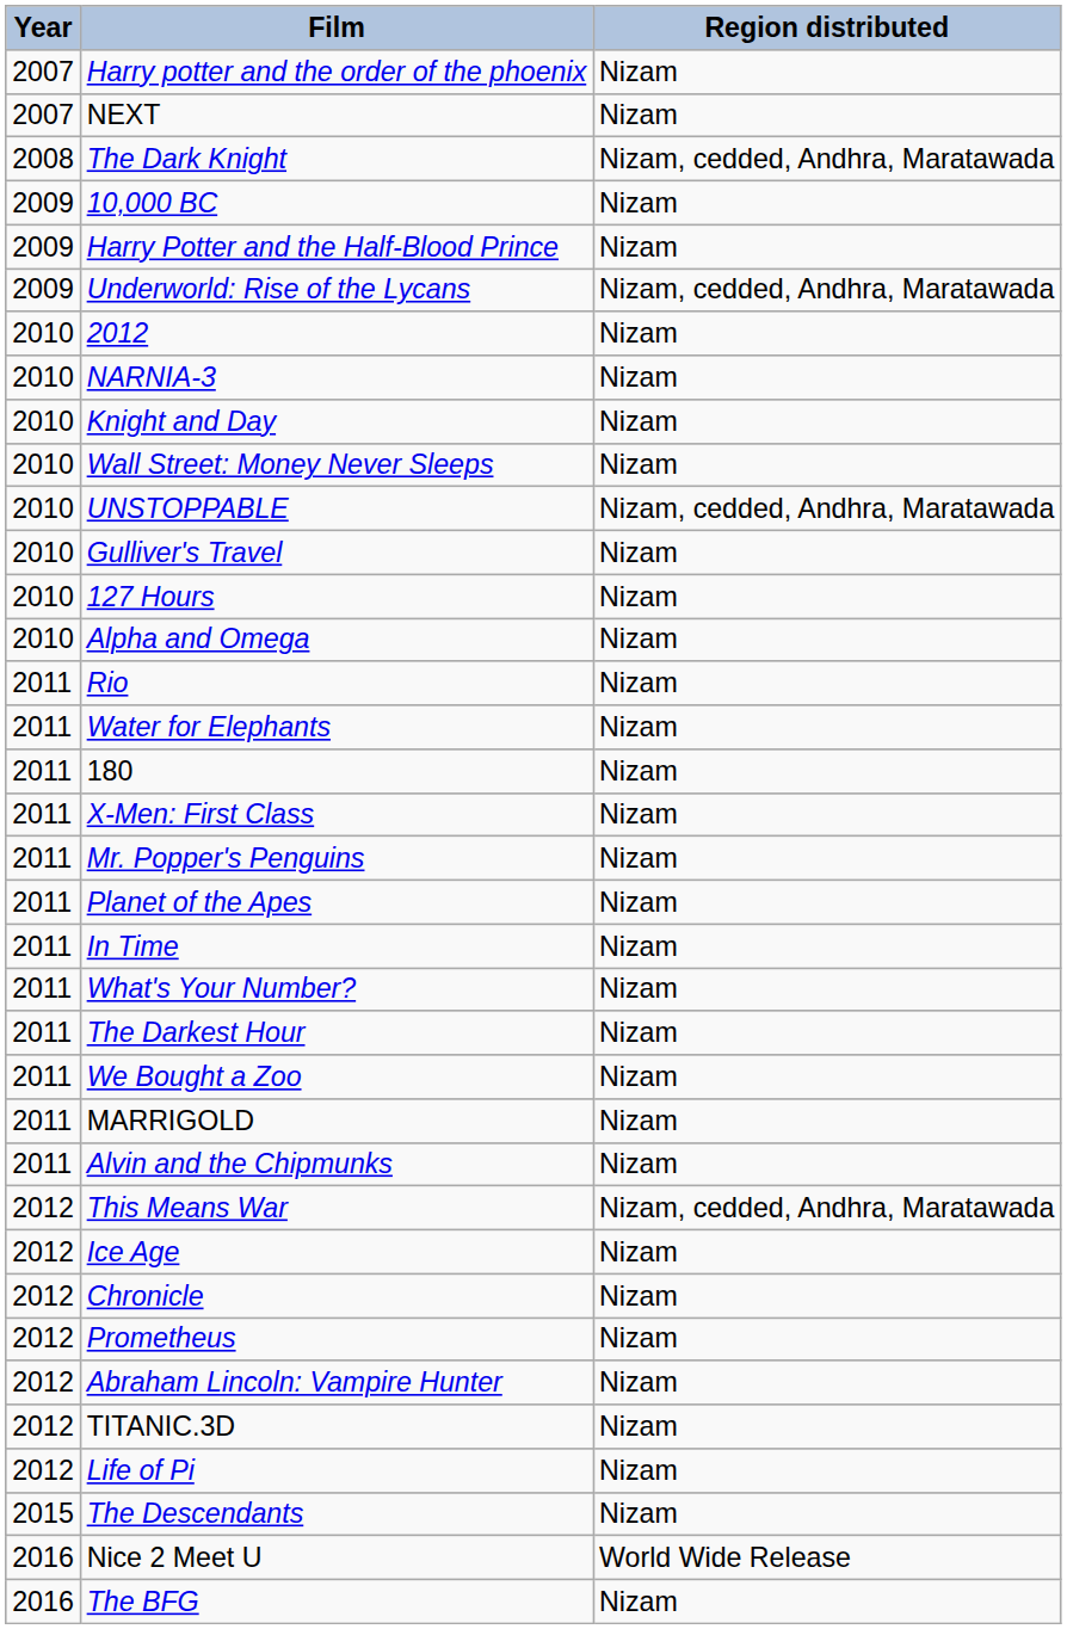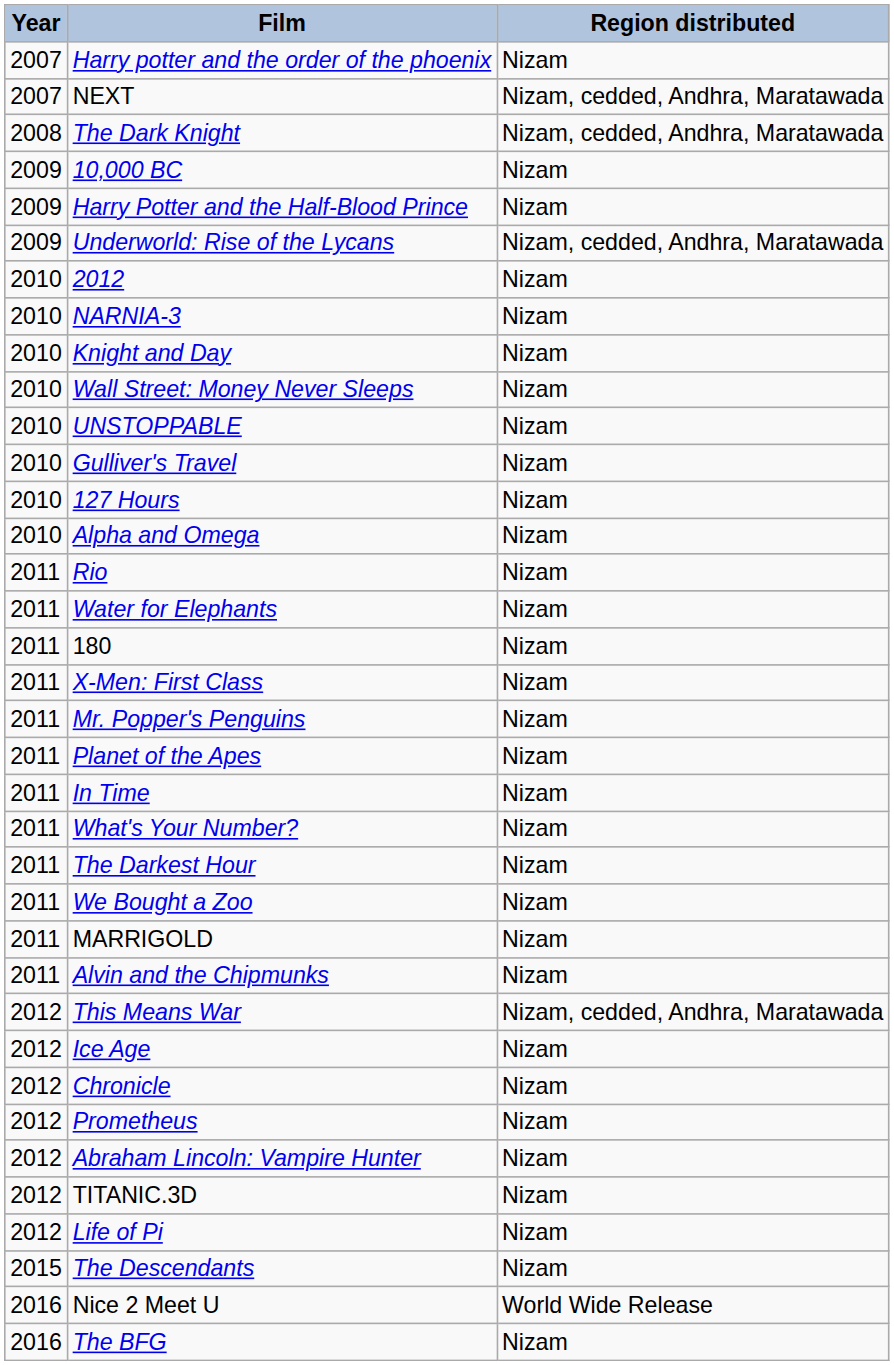 <table class="wikitable" style="font-size:90%">
 <tr style="text-align:center;">
 <th style="text-align:center; background:#b0c4de;">Year</th>
 <th style="text-align:center; background:#b0c4de;">Film</th>
 <th style="text-align:center; background:#b0c4de;">Region distributed</th>
 </tr>
 <tr>
 <td>2007</td>
 <td><em><a href='#'>Harry potter and the order of the phoenix</a></em></td>
 <td>Nizam</td>
 </tr>
 <tr>
 <td>2007</td>
 <td>NEXT</td>
-<td>Nizam</td>
+<td>Nizam, cedded, Andhra, Maratawada</td>
 </tr>
 <tr>
 <td>2008</td>
 <td><em><a href='#'>The Dark Knight</a></em></td>
 <td>Nizam, cedded, Andhra, Maratawada</td>
 </tr>
 <tr>
 <td>2009</td>
 <td><em><a href='#'>10,000 BC</a></em></td>
 <td>Nizam</td>
 </tr>
 <tr>
 <td>2009</td>
 <td><em><a href='#'>Harry Potter and the Half-Blood Prince</a></em></td>
 <td>Nizam</td>
 </tr>
 <tr>
 <td>2009</td>
 <td><em><a href='#'>Underworld: Rise of the Lycans</a></em></td>
 <td>Nizam, cedded, Andhra, Maratawada</td>
 </tr>
 <tr>
 <td>2010</td>
 <td><em><a href='#'>2012</a></em></td>
 <td>Nizam</td>
 </tr>
 <tr>
 <td>2010</td>
 <td><em><a href='#'>NARNIA-3</a></em></td>
 <td>Nizam</td>
 </tr>
 <tr>
 <td>2010</td>
 <td><em><a href='#'>Knight and Day</a></em></td>
 <td>Nizam</td>
 </tr>
 <tr>
 <td>2010</td>
 <td><em><a href='#'>Wall Street: Money Never Sleeps</a></em></td>
 <td>Nizam</td>
 </tr>
 <tr>
 <td>2010</td>
 <td><em><a href='#'>UNSTOPPABLE</a></em></td>
-<td>Nizam, cedded, Andhra, Maratawada</td>
+<td>Nizam</td>
 </tr>
 <tr>
 <td>2010</td>
 <td><em><a href='#'>Gulliver's Travel</a></em></td>
 <td>Nizam</td>
 </tr>
 <tr>
 <td>2010</td>
 <td><em><a href='#'>127 Hours</a></em></td>
 <td>Nizam</td>
 </tr>
 <tr>
 <td>2010</td>
 <td><em><a href='#'>Alpha and Omega</a></em></td>
 <td>Nizam</td>
 </tr>
 <tr>
 <td>2011</td>
 <td><em><a href='#'>Rio</a></em></td>
 <td>Nizam</td>
 </tr>
 <tr>
 <td>2011</td>
 <td><em><a href='#'>Water for Elephants</a></em></td>
 <td>Nizam</td>
 </tr>
 <tr>
 <td>2011</td>
 <td>180</td>
 <td>Nizam</td>
 </tr>
 <tr>
 <td>2011</td>
 <td><em><a href='#'>X-Men: First Class</a></em></td>
 <td>Nizam</td>
 </tr>
 <tr>
 <td>2011</td>
 <td><em><a href='#'>Mr. Popper's Penguins</a></em></td>
 <td>Nizam</td>
 </tr>
 <tr>
 <td>2011</td>
 <td><em><a href='#'>Planet of the Apes</a></em></td>
 <td>Nizam</td>
 </tr>
 <tr>
 <td>2011</td>
 <td><em><a href='#'>In Time</a></em></td>
 <td>Nizam</td>
 </tr>
 <tr>
 <td>2011</td>
 <td><em><a href='#'>What's Your Number?</a></em></td>
 <td>Nizam</td>
 </tr>
 <tr>
 <td>2011</td>
 <td><em><a href='#'>The Darkest Hour</a></em></td>
 <td>Nizam</td>
 </tr>
 <tr>
 <td>2011</td>
 <td><em><a href='#'>We Bought a Zoo</a></em></td>
 <td>Nizam</td>
 </tr>
 <tr>
 <td>2011</td>
 <td>MARRIGOLD</td>
 <td>Nizam</td>
 </tr>
 <tr>
 <td>2011</td>
 <td><em><a href='#'>Alvin and the Chipmunks</a></em></td>
 <td>Nizam</td>
 </tr>
 <tr>
 <td>2012</td>
 <td><em><a href='#'>This Means War</a></em></td>
 <td>Nizam, cedded, Andhra, Maratawada</td>
 </tr>
 <tr>
 <td>2012</td>
 <td><em><a href='#'>Ice Age</a></em></td>
 <td>Nizam</td>
 </tr>
 <tr>
 <td>2012</td>
 <td><em><a href='#'>Chronicle</a></em></td>
 <td>Nizam</td>
 </tr>
 <tr>
 <td>2012</td>
 <td><em><a href='#'>Prometheus</a></em></td>
 <td>Nizam</td>
 </tr>
 <tr>
 <td>2012</td>
 <td><em><a href='#'>Abraham Lincoln: Vampire Hunter</a></em></td>
 <td>Nizam</td>
 </tr>
 <tr>
 <td>2012</td>
 <td>TITANIC.3D</td>
 <td>Nizam</td>
 </tr>
 <tr>
 <td>2012</td>
 <td><em><a href='#'>Life of Pi</a></em></td>
 <td>Nizam</td>
 </tr>
 <tr>
 <td>2015</td>
 <td><em><a href='#'>The Descendants</a></em></td>
 <td>Nizam</td>
 </tr>
 <tr>
 <td>2016</td>
 <td>Nice 2 Meet U</td>
 <td>World Wide Release</td>
 </tr>
 <tr>
 <td>2016</td>
 <td><em><a href='#'>The BFG</a></em></td>
 <td>Nizam</td>
 </tr>
 </table>
